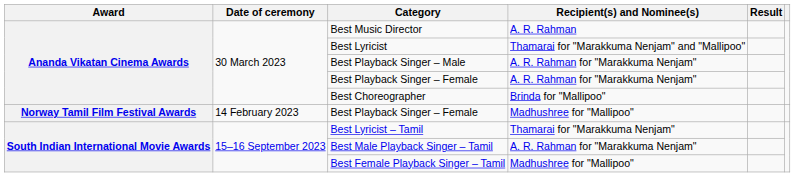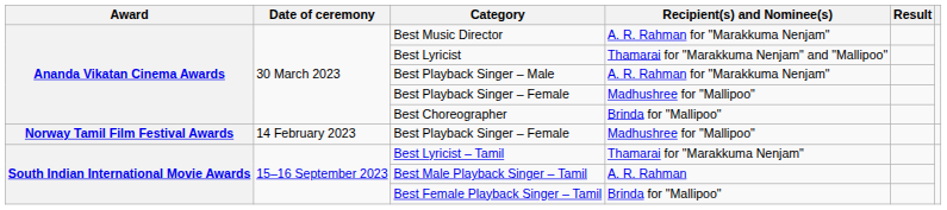 <table class="wikitable sortable plainrowheaders">
 <tr>
 <th scope="col">Award</th>
 <th scope="col">Date of ceremony</th>
 <th scope="col">Category</th>
 <th scope="col">Recipient(s) and Nominee(s)</th>
 <th scope="col">Result</th>
 <th scope="col" class="unsortable"></th>
 </tr>
 <tr>
 <th rowspan="5" scope="row"><a href='#'>Ananda Vikatan Cinema Awards</a></th>
 <td rowspan="5">30 March 2023</td>
 <td>Best Music Director</td>
-<td><a href='#'>A. R. Rahman</a></td>
+<td><a href='#'>A. R. Rahman</a> for "Marakkuma Nenjam"</td>
 <td></td>
 <td rowspan="5" style="text-align:center;"><br></td>
 </tr>
 <tr>
 <td>Best Lyricist</td>
 <td><a href='#'>Thamarai</a> for "Marakkuma Nenjam" and "Mallipoo"</td>
 <td></td>
 </tr>
 <tr>
 <td>Best Playback Singer – Male</td>
 <td><a href='#'>A. R. Rahman</a> for "Marakkuma Nenjam"</td>
 <td></td>
 </tr>
 <tr>
 <td>Best Playback Singer – Female</td>
-<td><a href='#'>A. R. Rahman</a> for "Marakkuma Nenjam"</td>
+<td><a href='#'>Madhushree</a> for "Mallipoo"</td>
 <td></td>
 </tr>
 <tr>
 <td>Best Choreographer</td>
 <td><a href='#'>Brinda</a> for "Mallipoo"</td>
 <td></td>
 </tr>
 <tr>
 <th scope="row"><a href='#'>Norway Tamil Film Festival Awards</a></th>
 <td>14 February 2023</td>
 <td>Best Playback Singer – Female</td>
 <td><a href='#'>Madhushree</a> for "Mallipoo"</td>
 <td></td>
 <td style="text-align:center;"></td>
 </tr>
 <tr>
 <th rowspan="3" scope="row"><a href='#'>South Indian International Movie Awards</a></th>
 <td rowspan="3"><a href='#'>15–16 September 2023</a></td>
 <td><a href='#'>Best Lyricist – Tamil</a></td>
 <td><a href='#'>Thamarai</a> for "Marakkuma Nenjam"</td>
 <td></td>
 <td rowspan="3" style="text-align:center;"><br><br></td>
 </tr>
 <tr>
 <td><a href='#'>Best Male Playback Singer – Tamil</a></td>
-<td><a href='#'>A. R. Rahman</a> for "Marakkuma Nenjam"</td>
+<td><a href='#'>A. R. Rahman</a></td>
 <td></td>
 </tr>
 <tr>
 <td><a href='#'>Best Female Playback Singer – Tamil</a></td>
-<td><a href='#'>Madhushree</a> for "Mallipoo"</td>
+<td><a href='#'>Brinda</a> for "Mallipoo"</td>
 <td></td>
 </tr>
 </table>
